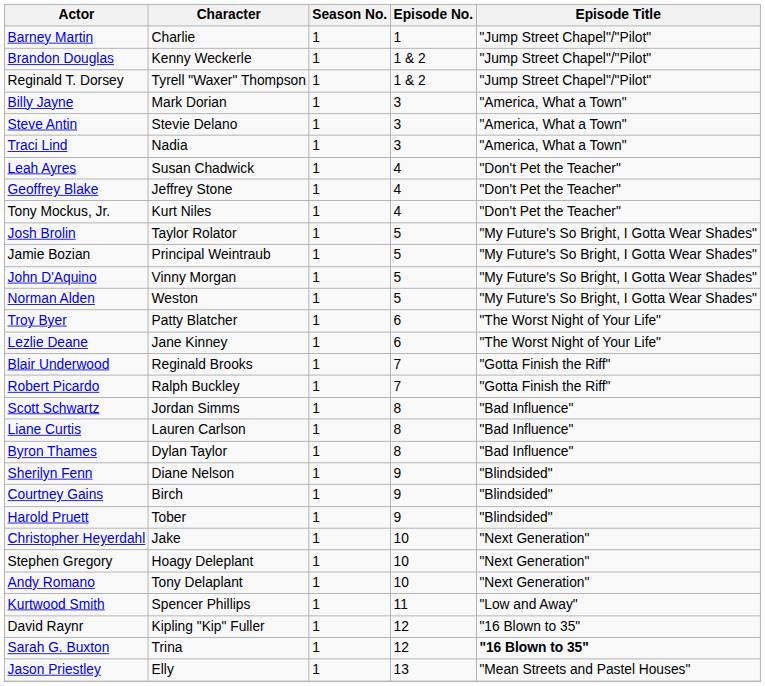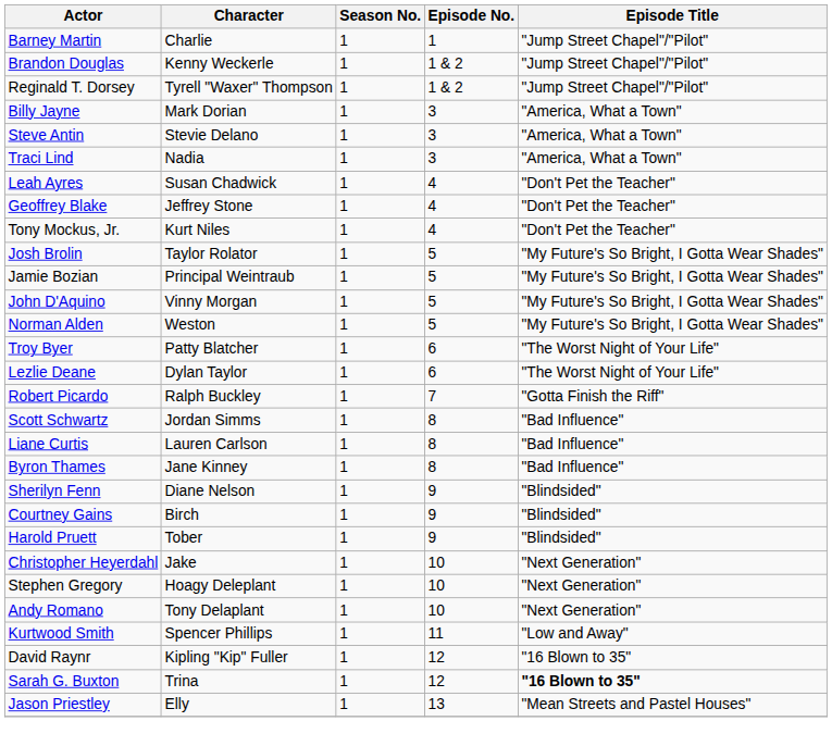 <table class="wikitable">
 <tr>
 <th>Actor</th>
 <th>Character</th>
 <th>Season No.</th>
 <th>Episode No.</th>
 <th>Episode Title</th>
 </tr>
 <tr>
 <td><a href='#'>Barney Martin</a></td>
 <td>Charlie</td>
 <td>1</td>
 <td>1</td>
 <td>"Jump Street Chapel"/"Pilot"</td>
 </tr>
 <tr>
 <td><a href='#'>Brandon Douglas</a></td>
 <td>Kenny Weckerle</td>
 <td>1</td>
 <td>1 & 2</td>
 <td>"Jump Street Chapel"/"Pilot"</td>
 </tr>
 <tr>
 <td>Reginald T. Dorsey</td>
 <td>Tyrell "Waxer" Thompson</td>
 <td>1</td>
 <td>1 & 2</td>
 <td>"Jump Street Chapel"/"Pilot"</td>
 </tr>
 <tr>
 <td><a href='#'>Billy Jayne</a></td>
 <td>Mark Dorian</td>
 <td>1</td>
 <td>3</td>
 <td>"America, What a Town"</td>
 </tr>
 <tr>
 <td><a href='#'>Steve Antin</a></td>
 <td>Stevie Delano</td>
 <td>1</td>
 <td>3</td>
 <td>"America, What a Town"</td>
 </tr>
 <tr>
 <td><a href='#'>Traci Lind</a></td>
 <td>Nadia</td>
 <td>1</td>
 <td>3</td>
 <td>"America, What a Town"</td>
 </tr>
 <tr>
 <td><a href='#'>Leah Ayres</a></td>
 <td>Susan Chadwick</td>
 <td>1</td>
 <td>4</td>
 <td>"Don't Pet the Teacher"</td>
 </tr>
 <tr>
 <td><a href='#'>Geoffrey Blake</a></td>
 <td>Jeffrey Stone</td>
 <td>1</td>
 <td>4</td>
 <td>"Don't Pet the Teacher"</td>
 </tr>
 <tr>
 <td>Tony Mockus, Jr.</td>
 <td>Kurt Niles</td>
 <td>1</td>
 <td>4</td>
 <td>"Don't Pet the Teacher"</td>
 </tr>
 <tr>
 <td><a href='#'>Josh Brolin</a></td>
 <td>Taylor Rolator</td>
 <td>1</td>
 <td>5</td>
 <td>"My Future's So Bright, I Gotta Wear Shades"</td>
 </tr>
 <tr>
 <td>Jamie Bozian</td>
 <td>Principal Weintraub</td>
 <td>1</td>
 <td>5</td>
 <td>"My Future's So Bright, I Gotta Wear Shades"</td>
 </tr>
 <tr>
 <td><a href='#'>John D'Aquino</a></td>
 <td>Vinny Morgan</td>
 <td>1</td>
 <td>5</td>
 <td>"My Future's So Bright, I Gotta Wear Shades"</td>
 </tr>
 <tr>
 <td><a href='#'>Norman Alden</a></td>
 <td>Weston</td>
 <td>1</td>
 <td>5</td>
 <td>"My Future's So Bright, I Gotta Wear Shades"</td>
 </tr>
 <tr>
 <td><a href='#'>Troy Byer</a></td>
 <td>Patty Blatcher</td>
 <td>1</td>
 <td>6</td>
 <td>"The Worst Night of Your Life"</td>
 </tr>
 <tr>
 <td><a href='#'>Lezlie Deane</a></td>
-<td>Jane Kinney</td>
+<td>Dylan Taylor</td>
 <td>1</td>
 <td>6</td>
 <td>"The Worst Night of Your Life"</td>
-</tr>
-<tr>
-<td><a href='#'>Blair Underwood</a></td>
-<td>Reginald Brooks</td>
-<td>1</td>
-<td>7</td>
-<td>"Gotta Finish the Riff"</td>
 </tr>
 <tr>
 <td><a href='#'>Robert Picardo</a></td>
 <td>Ralph Buckley</td>
 <td>1</td>
 <td>7</td>
 <td>"Gotta Finish the Riff"</td>
 </tr>
 <tr>
 <td><a href='#'>Scott Schwartz</a></td>
 <td>Jordan Simms</td>
 <td>1</td>
 <td>8</td>
 <td>"Bad Influence"</td>
 </tr>
 <tr>
 <td><a href='#'>Liane Curtis</a></td>
 <td>Lauren Carlson</td>
 <td>1</td>
 <td>8</td>
 <td>"Bad Influence"</td>
 </tr>
 <tr>
 <td><a href='#'>Byron Thames</a></td>
-<td>Dylan Taylor</td>
+<td>Jane Kinney</td>
 <td>1</td>
 <td>8</td>
 <td>"Bad Influence"</td>
 </tr>
 <tr>
 <td><a href='#'>Sherilyn Fenn</a></td>
 <td>Diane Nelson</td>
 <td>1</td>
 <td>9</td>
 <td>"Blindsided"</td>
 </tr>
 <tr>
 <td><a href='#'>Courtney Gains</a></td>
 <td>Birch</td>
 <td>1</td>
 <td>9</td>
 <td>"Blindsided"</td>
 </tr>
 <tr>
 <td><a href='#'>Harold Pruett</a></td>
 <td>Tober</td>
 <td>1</td>
 <td>9</td>
 <td>"Blindsided"</td>
 </tr>
 <tr>
 <td><a href='#'>Christopher Heyerdahl</a></td>
 <td>Jake</td>
 <td>1</td>
 <td>10</td>
 <td>"Next Generation"</td>
 </tr>
 <tr>
 <td>Stephen Gregory</td>
 <td>Hoagy Deleplant</td>
 <td>1</td>
 <td>10</td>
 <td>"Next Generation"</td>
 </tr>
 <tr>
 <td><a href='#'>Andy Romano</a></td>
 <td>Tony Delaplant</td>
 <td>1</td>
 <td>10</td>
 <td>"Next Generation"</td>
 </tr>
 <tr>
 <td><a href='#'>Kurtwood Smith</a></td>
 <td>Spencer Phillips</td>
 <td>1</td>
 <td>11</td>
 <td>"Low and Away"</td>
 </tr>
 <tr>
 <td>David Raynr</td>
 <td>Kipling "Kip" Fuller</td>
 <td>1</td>
 <td>12</td>
 <td>"16 Blown to 35"</td>
 </tr>
 <tr>
 <td><a href='#'>Sarah G. Buxton</a></td>
 <td>Trina</td>
 <td>1</td>
 <td>12</td>
 <td><strong>"16 Blown to 35"</strong></td>
 </tr>
 <tr>
 <td><a href='#'>Jason Priestley</a></td>
 <td>Elly</td>
 <td>1</td>
 <td>13</td>
 <td>"Mean Streets and Pastel Houses"</td>
 </tr>
 <tr>
 </tr>
 </table>
